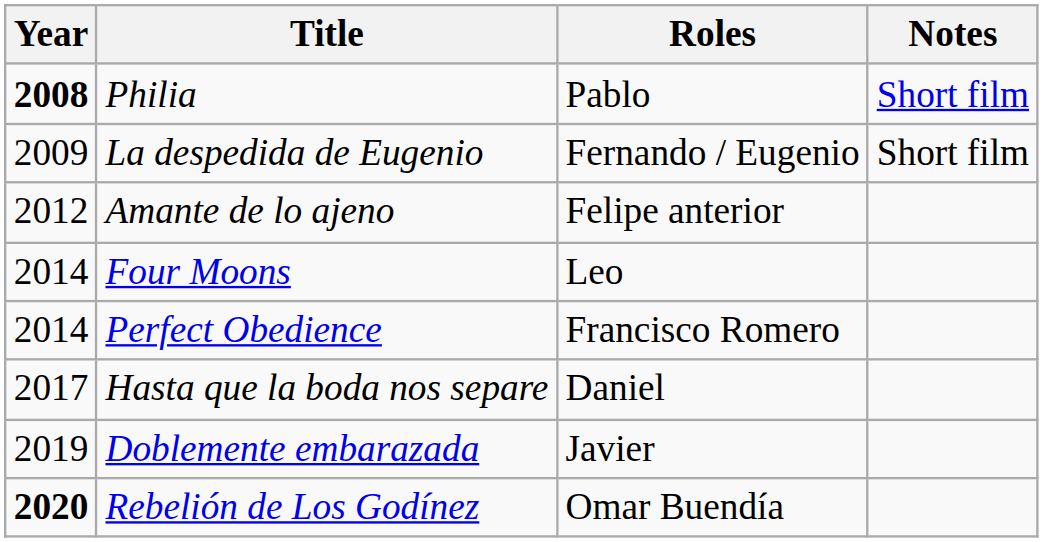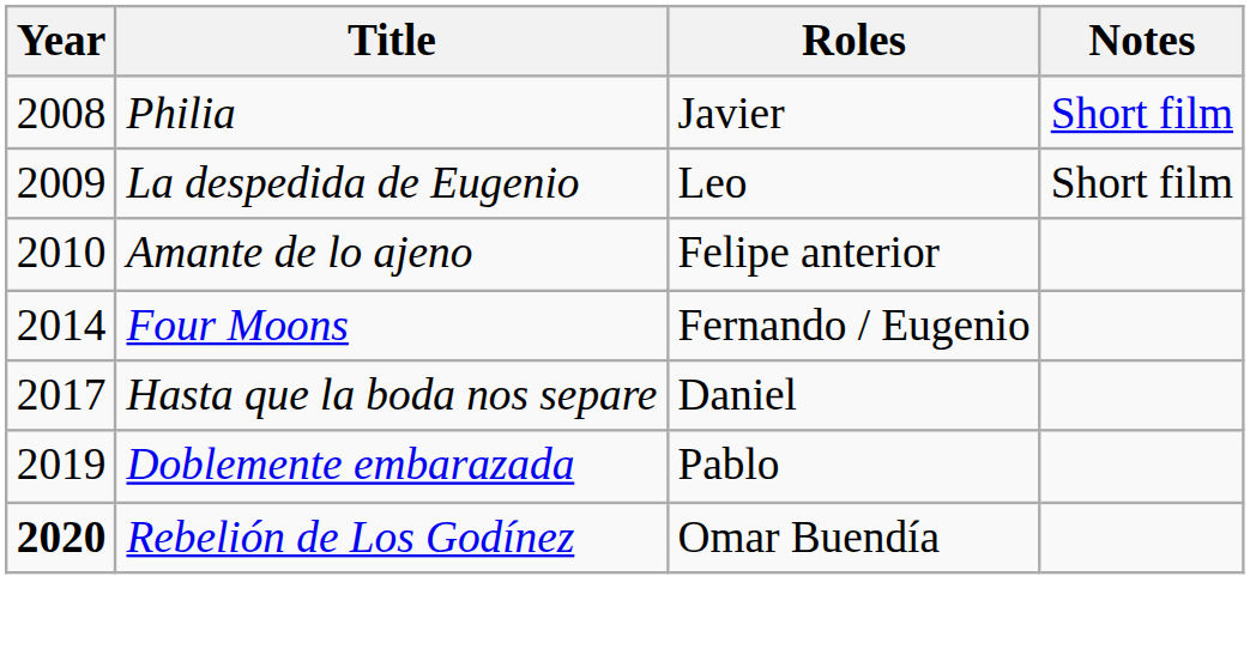 <table class="wikitable sortable">
 <tr>
 <th>Year</th>
 <th>Title</th>
 <th>Roles</th>
 <th>Notes</th>
 </tr>
 <tr>
-<td><strong>2008</strong></td>
+<td>2008</td>
 <td><em>Philia</em></td>
-<td>Pablo</td>
+<td>Javier</td>
 <td><a href='#'>Short film</a></td>
 </tr>
 <tr>
 <td>2009</td>
 <td><em>La despedida de Eugenio</em></td>
-<td>Fernando / Eugenio</td>
+<td>Leo</td>
 <td>Short film</td>
 </tr>
 <tr>
-<td>2012</td>
+<td>2010</td>
 <td><em>Amante de lo ajeno</em></td>
 <td>Felipe anterior</td>
 <td></td>
 </tr>
 <tr>
 <td>2014</td>
 <td><em><a href='#'>Four Moons</a></em></td>
-<td>Leo</td>
-<td></td>
-</tr>
-<tr>
-<td>2014</td>
-<td><em><a href='#'>Perfect Obedience</a></em></td>
-<td>Francisco Romero</td>
+<td>Fernando / Eugenio</td>
 <td></td>
 </tr>
 <tr>
 <td>2017</td>
 <td><em>Hasta que la boda nos separe</em></td>
 <td>Daniel</td>
 <td></td>
 </tr>
 <tr>
 <td>2019</td>
 <td><em><a href='#'>Doblemente embarazada</a></em></td>
-<td>Javier</td>
+<td>Pablo</td>
 <td></td>
 </tr>
 <tr>
 <td><strong>2020</strong></td>
 <td><em><a href='#'>Rebelión de Los Godínez</a></em></td>
 <td>Omar Buendía</td>
 <td></td>
 </tr>
 </table>
